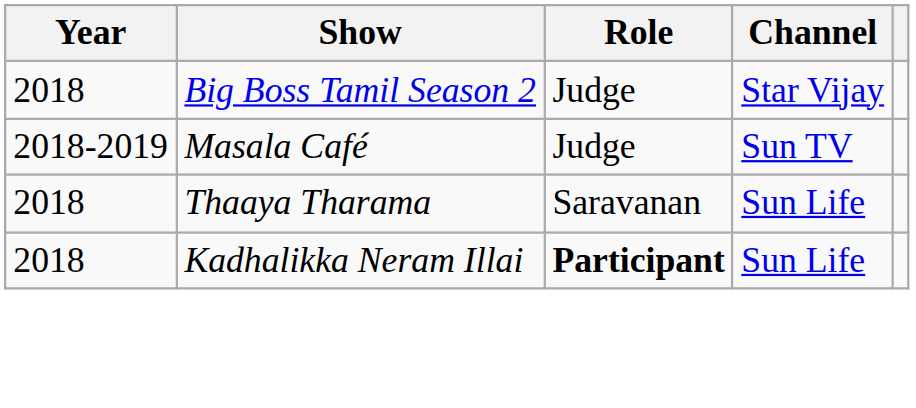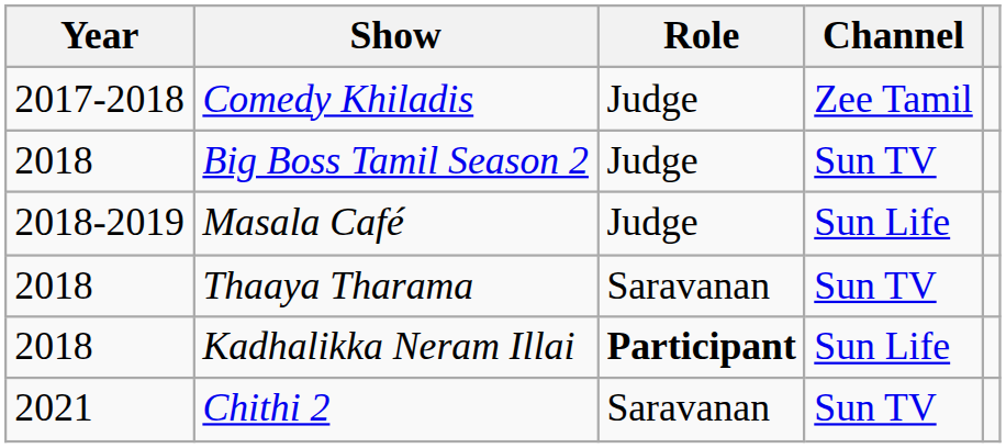 <table class="wikitable sortable">
 <tr>
 <th>Year</th>
 <th>Show</th>
 <th>Role</th>
 <th>Channel</th>
 <th scope="col" class="unsortable"></th>
 </tr>
 <tr>
+<td>2017-2018</td>
+<td><em><a href='#'>Comedy Khiladis</a></em></td>
+<td>Judge</td>
+<td><a href='#'>Zee Tamil</a></td>
+<td></td>
+</tr>
+<tr>
 <td>2018</td>
 <td><em><a href='#'>Big Boss Tamil Season 2</a></em></td>
 <td>Judge</td>
-<td><a href='#'>Star Vijay</a></td>
+<td><a href='#'>Sun TV</a></td>
 <td></td>
 </tr>
 <tr>
 <td>2018-2019</td>
 <td><em>Masala Café </em></td>
 <td>Judge</td>
-<td><a href='#'>Sun TV</a></td>
+<td><a href='#'>Sun Life</a></td>
 <td></td>
 </tr>
 <tr>
 <td>2018</td>
 <td><em>Thaaya Tharama</em></td>
 <td>Saravanan</td>
-<td><a href='#'>Sun Life</a></td>
+<td><a href='#'>Sun TV</a></td>
 <td></td>
 </tr>
 <tr>
 <td>2018</td>
 <td><em>Kadhalikka Neram Illai</em></td>
 <td><strong>Participant</strong></td>
 <td><a href='#'>Sun Life</a></td>
 <td></td>
 </tr>
+<tr>
+<td>2021</td>
+<td><em><a href='#'>Chithi 2</a></em></td>
+<td>Saravanan</td>
+<td><a href='#'>Sun TV</a></td>
+<td></td>
+</tr>
 </table>
